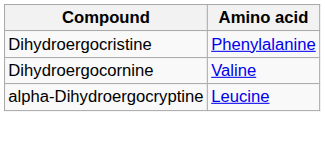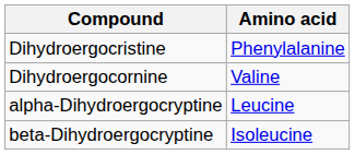 <table class="wikitable">
 <tr>
 <th>Compound</th>
 <th>Amino acid</th>
 </tr>
 <tr>
 <td>Dihydroergocristine</td>
 <td><a href='#'>Phenylalanine</a></td>
 </tr>
 <tr>
 <td>Dihydroergocornine</td>
 <td><a href='#'>Valine</a></td>
 </tr>
 <tr>
 <td>alpha-Dihydroergocryptine</td>
 <td><a href='#'>Leucine</a></td>
 </tr>
+<tr>
+<td>beta-Dihydroergocryptine</td>
+<td><a href='#'>Isoleucine</a></td>
+</tr>
 </table>
